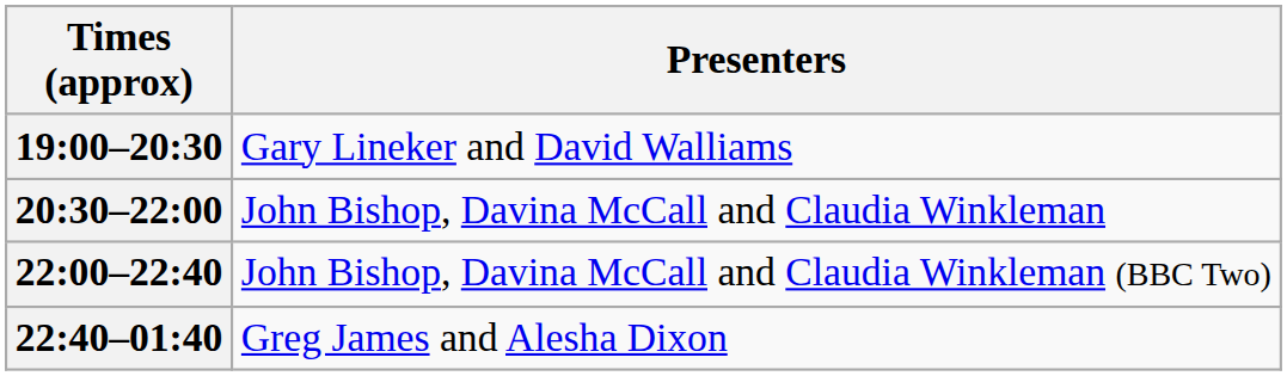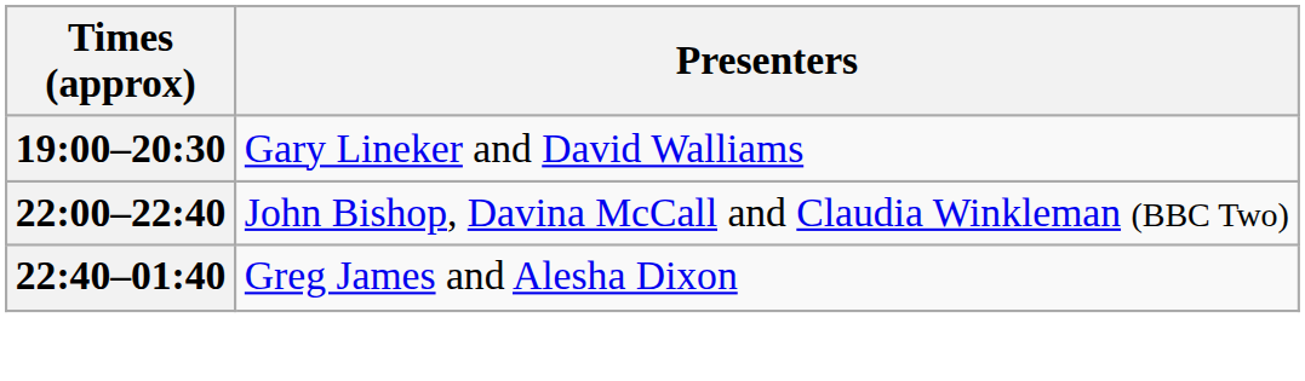 <table class="wikitable">
 <tr>
 <th>Times<br>(approx)</th>
 <th>Presenters</th>
 </tr>
 <tr>
 <th>19:00–20:30</th>
 <td><a href='#'>Gary Lineker</a> and <a href='#'>David Walliams</a></td>
 </tr>
 <tr>
-<th>20:30–22:00</th>
-<td><a href='#'>John Bishop</a>, <a href='#'>Davina McCall</a> and <a href='#'>Claudia Winkleman</a></td>
-</tr>
-<tr>
 <th>22:00–22:40</th>
 <td><a href='#'>John Bishop</a>, <a href='#'>Davina McCall</a> and <a href='#'>Claudia Winkleman</a> <small>(BBC Two)</small></td>
 </tr>
 <tr>
 <th>22:40–01:40</th>
 <td><a href='#'>Greg James</a> and <a href='#'>Alesha Dixon</a></td>
 </tr>
 </table>
